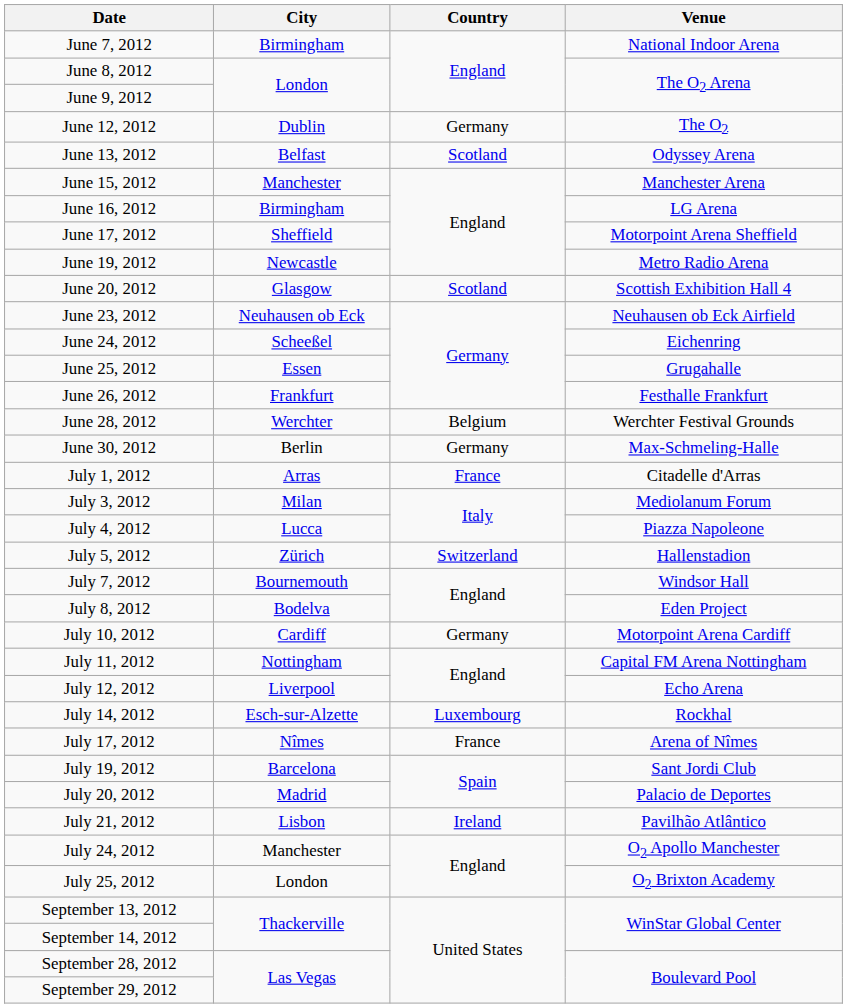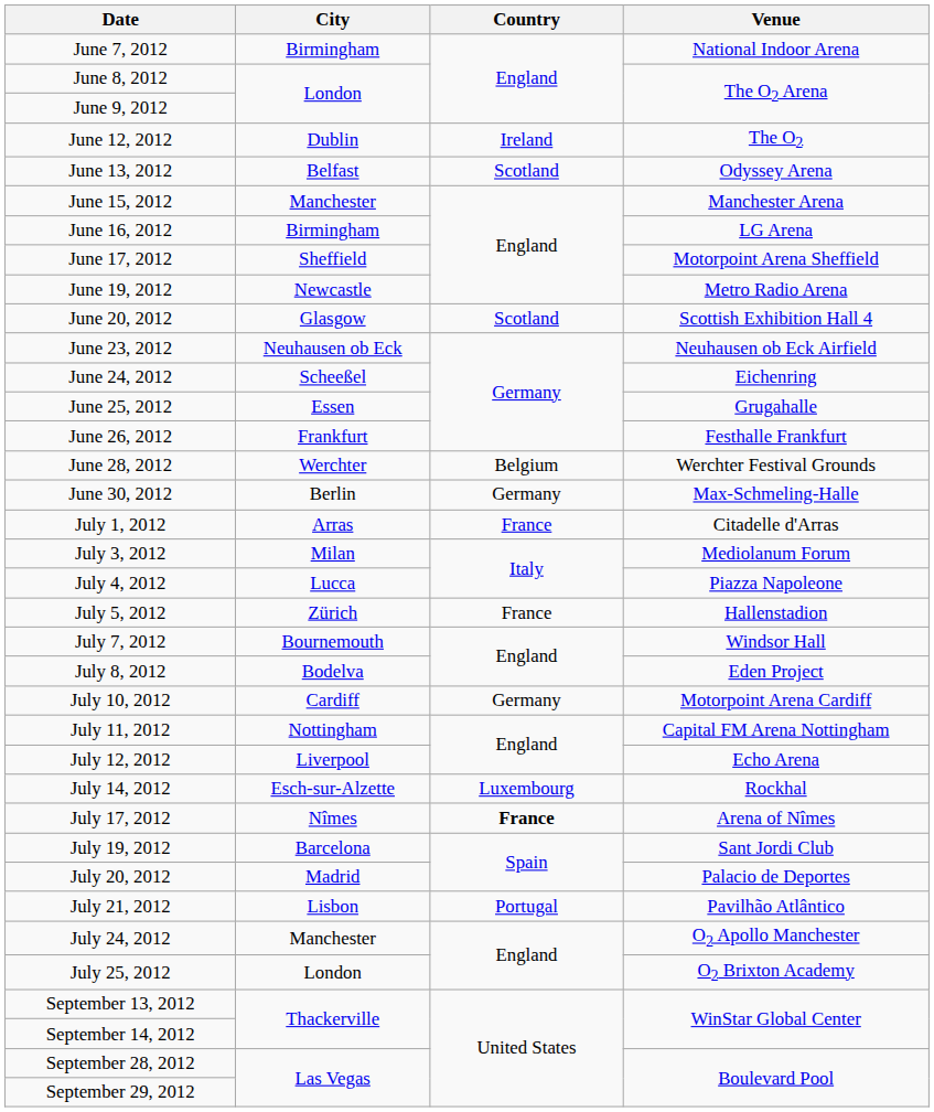 <table class="wikitable plainrowheaders" style="text-align:center;">
 <tr>
 <th scope="col" style="width:12em;">Date</th>
 <th scope="col" style="width:10em;">City</th>
 <th scope="col" style="width:10em;">Country</th>
 <th scope="col" style="width:16em;">Venue</th>
 </tr>
 <tr>
 <td>June 7, 2012</td>
 <td><a href='#'>Birmingham</a></td>
 <td rowspan="3"><a href='#'>England</a></td>
 <td><a href='#'>National Indoor Arena</a></td>
 </tr>
 <tr>
 <td>June 8, 2012</td>
 <td rowspan="2"><a href='#'>London</a></td>
 <td rowspan="2"><a href='#'>The O<sub>2</sub> Arena</a></td>
 </tr>
 <tr>
 <td>June 9, 2012</td>
 </tr>
 <tr>
 <td>June 12, 2012</td>
 <td><a href='#'>Dublin</a></td>
-<td>Germany</td>
+<td><a href='#'>Ireland</a></td>
 <td><a href='#'>The O<sub>2</sub></a></td>
 </tr>
 <tr>
 <td>June 13, 2012</td>
 <td><a href='#'>Belfast</a></td>
 <td><a href='#'>Scotland</a></td>
 <td><a href='#'>Odyssey Arena</a></td>
 </tr>
 <tr>
 <td>June 15, 2012</td>
 <td><a href='#'>Manchester</a></td>
 <td rowspan="4">England</td>
 <td><a href='#'>Manchester Arena</a></td>
 </tr>
 <tr>
 <td>June 16, 2012</td>
 <td><a href='#'>Birmingham</a></td>
 <td><a href='#'>LG Arena</a></td>
 </tr>
 <tr>
 <td>June 17, 2012</td>
 <td><a href='#'>Sheffield</a></td>
 <td><a href='#'>Motorpoint Arena Sheffield</a></td>
 </tr>
 <tr>
 <td>June 19, 2012</td>
 <td><a href='#'>Newcastle</a></td>
 <td><a href='#'>Metro Radio Arena</a></td>
 </tr>
 <tr>
 <td>June 20, 2012</td>
 <td><a href='#'>Glasgow</a></td>
 <td><a href='#'>Scotland</a></td>
 <td><a href='#'>Scottish Exhibition Hall 4</a></td>
 </tr>
 <tr>
 <td>June 23, 2012</td>
 <td><a href='#'>Neuhausen ob Eck</a></td>
 <td rowspan="4"><a href='#'>Germany</a></td>
 <td><a href='#'>Neuhausen ob Eck Airfield</a></td>
 </tr>
 <tr>
 <td>June 24, 2012</td>
 <td><a href='#'>Scheeßel</a></td>
 <td><a href='#'>Eichenring</a></td>
 </tr>
 <tr>
 <td>June 25, 2012</td>
 <td><a href='#'>Essen</a></td>
 <td><a href='#'>Grugahalle</a></td>
 </tr>
 <tr>
 <td>June 26, 2012</td>
 <td><a href='#'>Frankfurt</a></td>
 <td><a href='#'>Festhalle Frankfurt</a></td>
 </tr>
 <tr>
 <td>June 28, 2012</td>
 <td><a href='#'>Werchter</a></td>
 <td>Belgium</td>
 <td>Werchter Festival Grounds</td>
 </tr>
 <tr>
 <td>June 30, 2012</td>
 <td>Berlin</td>
 <td>Germany</td>
 <td><a href='#'>Max-Schmeling-Halle</a></td>
 </tr>
 <tr>
 <td>July 1, 2012</td>
 <td><a href='#'>Arras</a></td>
 <td><a href='#'>France</a></td>
 <td>Citadelle d'Arras</td>
 </tr>
 <tr>
 <td>July 3, 2012</td>
 <td><a href='#'>Milan</a></td>
 <td rowspan="2"><a href='#'>Italy</a></td>
 <td><a href='#'>Mediolanum Forum</a></td>
 </tr>
 <tr>
 <td>July 4, 2012</td>
 <td><a href='#'>Lucca</a></td>
 <td><a href='#'>Piazza Napoleone</a></td>
 </tr>
 <tr>
 <td>July 5, 2012</td>
 <td><a href='#'>Zürich</a></td>
-<td><a href='#'>Switzerland</a></td>
+<td>France</td>
 <td><a href='#'>Hallenstadion</a></td>
 </tr>
 <tr>
 <td>July 7, 2012</td>
 <td><a href='#'>Bournemouth</a></td>
 <td rowspan="2">England</td>
 <td><a href='#'>Windsor Hall</a></td>
 </tr>
 <tr>
 <td>July 8, 2012</td>
 <td><a href='#'>Bodelva</a></td>
 <td><a href='#'>Eden Project</a></td>
 </tr>
 <tr>
 <td>July 10, 2012</td>
 <td><a href='#'>Cardiff</a></td>
 <td>Germany</td>
 <td><a href='#'>Motorpoint Arena Cardiff</a></td>
 </tr>
 <tr>
 <td>July 11, 2012</td>
 <td><a href='#'>Nottingham</a></td>
 <td rowspan="2">England</td>
 <td><a href='#'>Capital FM Arena Nottingham</a></td>
 </tr>
 <tr>
 <td>July 12, 2012</td>
 <td><a href='#'>Liverpool</a></td>
 <td><a href='#'>Echo Arena</a></td>
 </tr>
 <tr>
 <td>July 14, 2012</td>
 <td><a href='#'>Esch-sur-Alzette</a></td>
 <td><a href='#'>Luxembourg</a></td>
 <td><a href='#'>Rockhal</a></td>
 </tr>
 <tr>
 <td>July 17, 2012</td>
 <td><a href='#'>Nîmes</a></td>
-<td>France</td>
+<td><strong>France</strong></td>
 <td><a href='#'>Arena of Nîmes</a></td>
 </tr>
 <tr>
 <td>July 19, 2012</td>
 <td><a href='#'>Barcelona</a></td>
 <td rowspan="2"><a href='#'>Spain</a></td>
 <td><a href='#'>Sant Jordi Club</a></td>
 </tr>
 <tr>
 <td>July 20, 2012</td>
 <td><a href='#'>Madrid</a></td>
 <td><a href='#'>Palacio de Deportes</a></td>
 </tr>
 <tr>
 <td>July 21, 2012</td>
 <td><a href='#'>Lisbon</a></td>
-<td><a href='#'>Ireland</a></td>
+<td><a href='#'>Portugal</a></td>
 <td><a href='#'>Pavilhão Atlântico</a></td>
 </tr>
 <tr>
 <td>July 24, 2012</td>
 <td>Manchester</td>
 <td rowspan="2">England</td>
 <td><a href='#'>O<sub>2</sub> Apollo Manchester</a></td>
 </tr>
 <tr>
 <td>July 25, 2012</td>
 <td>London</td>
 <td><a href='#'>O<sub>2</sub> Brixton Academy</a></td>
 </tr>
 <tr>
 <td>September 13, 2012</td>
 <td rowspan="2"><a href='#'>Thackerville</a></td>
 <td rowspan="4">United States</td>
 <td rowspan="2"><a href='#'>WinStar Global Center</a></td>
 </tr>
 <tr>
 <td>September 14, 2012</td>
 </tr>
 <tr>
 <td>September 28, 2012</td>
 <td rowspan="2"><a href='#'>Las Vegas</a></td>
 <td rowspan="2"><a href='#'>Boulevard Pool</a></td>
 </tr>
 <tr>
 <td>September 29, 2012</td>
 </tr>
 </table>
